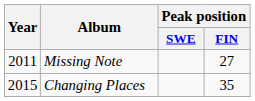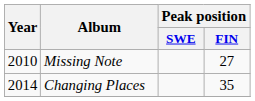 <table class="wikitable">
 <tr>
 <th align="center" rowspan="2" width="10">Year</th>
 <th align="center" rowspan="2" width="120">Album</th>
 <th align="center" colspan="2" width="20">Peak position</th>
 </tr>
 <tr>
 <th scope="col" style="width:3em;font-size:90%;"><a href='#'>SWE</a><br></th>
 <th scope="col" style="width:3em;font-size:90%;"><a href='#'>FIN</a><br></th>
 </tr>
 <tr>
-<td style="text-align:center;">2011</td>
+<td style="text-align:center;">2010</td>
 <td><em>Missing Note</em></td>
 <td style="text-align:center;"></td>
 <td style="text-align:center;">27</td>
 </tr>
 <tr>
-<td style="text-align:center;">2015</td>
+<td style="text-align:center;">2014</td>
 <td><em>Changing Places</em></td>
 <td style="text-align:center;"></td>
 <td style="text-align:center;">35</td>
 </tr>
 <tr>
 </tr>
 </table>
